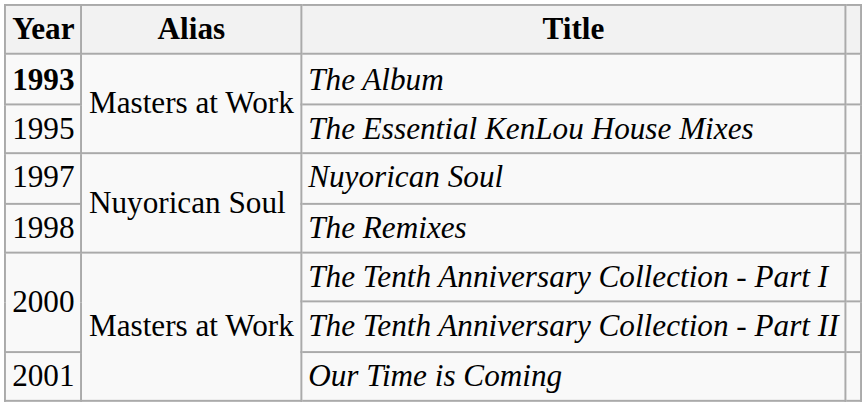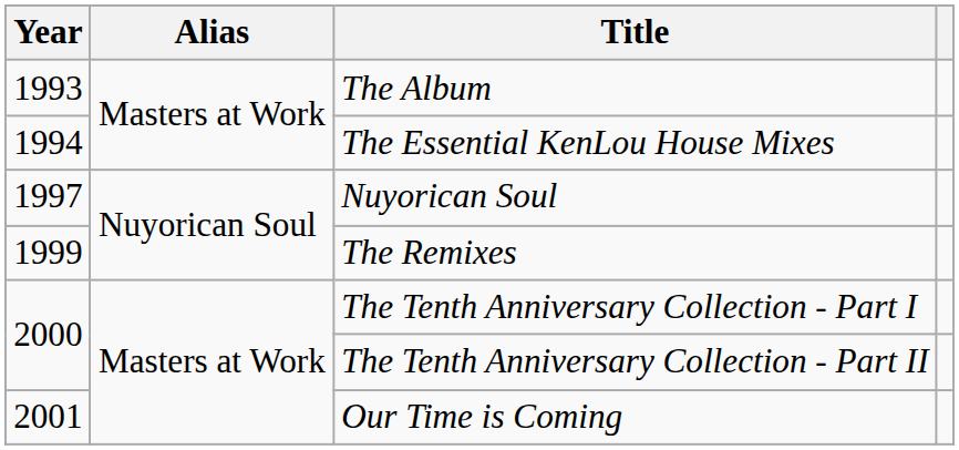 <table class="wikitable sortable">
 <tr>
 <th>Year</th>
 <th>Alias</th>
 <th>Title</th>
 <th class="unsortable"></th>
 </tr>
 <tr>
-<td><strong>1993</strong></td>
+<td>1993</td>
 <td rowspan="2">Masters at Work</td>
 <td><em>The Album</em></td>
 <td></td>
 </tr>
 <tr>
-<td>1995</td>
+<td>1994</td>
 <td><em>The Essential KenLou House Mixes</em></td>
 <td></td>
 </tr>
 <tr>
 <td>1997</td>
 <td rowspan="2">Nuyorican Soul</td>
 <td><em>Nuyorican Soul</em></td>
 <td></td>
 </tr>
 <tr>
-<td>1998</td>
+<td>1999</td>
 <td><em>The Remixes</em></td>
 <td></td>
 </tr>
 <tr>
 <td rowspan="2">2000</td>
 <td rowspan="3">Masters at Work</td>
 <td><em>The Tenth Anniversary Collection - Part I</em></td>
 <td></td>
 </tr>
 <tr>
 <td><em>The Tenth Anniversary Collection - Part II</em></td>
 <td></td>
 </tr>
 <tr>
 <td>2001</td>
 <td><em>Our Time is Coming</em></td>
 <td></td>
 </tr>
 </table>
